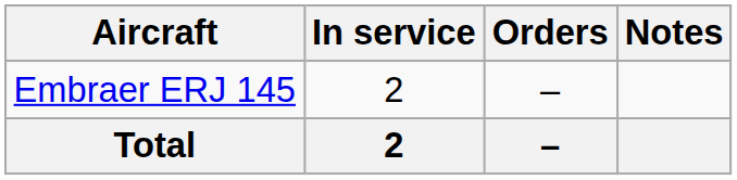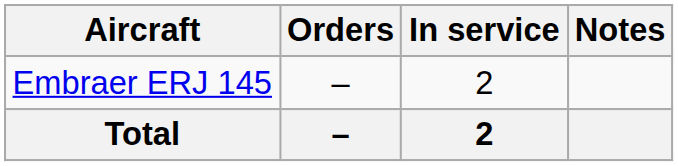 <table class="wikitable" style="border-collapse:collapse;text-align:center">
 <tr>
 <th>Aircraft</th>
+<th>Orders</th>
 <th>In service</th>
-<th>Orders</th>
 <th>Notes</th>
 </tr>
 <tr>
 <td><a href='#'>Embraer ERJ 145</a></td>
+<td>–</td>
 <td>2</td>
-<td>–</td>
 <td></td>
 </tr>
 <tr>
 <th>Total</th>
+<th>–</th>
 <th>2</th>
-<th>–</th>
 <th></th>
 </tr>
 </table>
